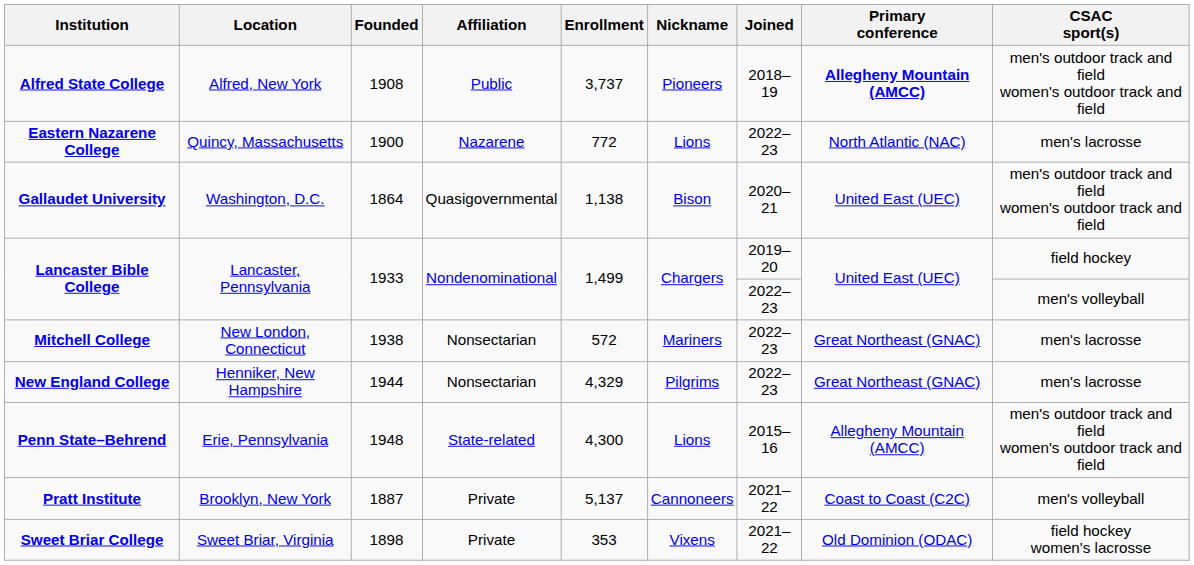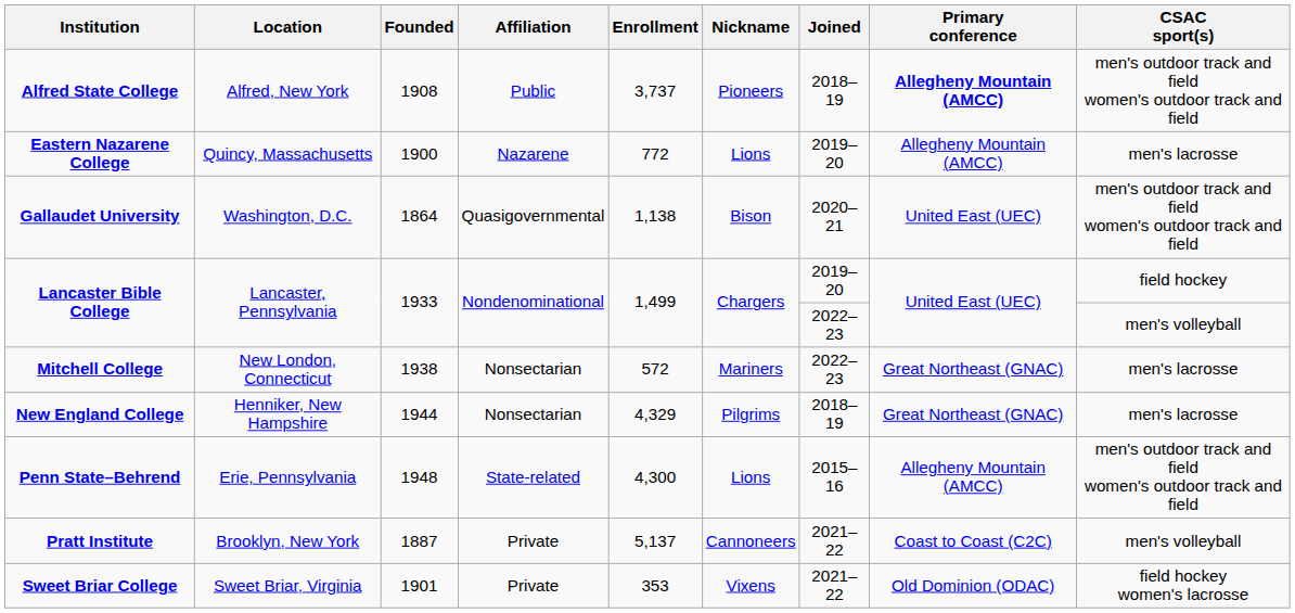 <table class="sortable wikitable" style="text-align:center;">
 <tr>
 <th>Institution</th>
 <th>Location</th>
 <th>Founded</th>
 <th>Affiliation</th>
 <th>Enrollment</th>
 <th>Nickname</th>
 <th>Joined</th>
 <th>Primary<br>conference</th>
 <th>CSAC<br>sport(s)</th>
 </tr>
 <tr>
 <td><strong><a href='#'>Alfred State College</a></strong></td>
 <td><a href='#'>Alfred, New York</a></td>
 <td>1908</td>
 <td><a href='#'>Public</a></td>
 <td>3,737</td>
 <td><a href='#'>Pioneers</a></td>
 <td>2018–19</td>
 <td><strong><a href='#'>Allegheny Mountain (AMCC)</a></strong></td>
 <td>men's outdoor track and field<br>women's outdoor track and field</td>
 </tr>
 <tr>
 <td><strong><a href='#'>Eastern Nazarene College</a></strong></td>
 <td><a href='#'>Quincy, Massachusetts</a></td>
 <td>1900</td>
 <td><a href='#'>Nazarene</a></td>
 <td>772</td>
 <td><a href='#'>Lions</a></td>
-<td>2022–23</td>
-<td><a href='#'>North Atlantic (NAC)</a></td>
+<td>2019–20</td>
+<td><a href='#'>Allegheny Mountain (AMCC)</a></td>
 <td>men's lacrosse</td>
 </tr>
 <tr>
 <td><strong><a href='#'>Gallaudet University</a></strong></td>
 <td><a href='#'>Washington, D.C.</a></td>
 <td>1864</td>
 <td>Quasigovernmental</td>
 <td>1,138</td>
 <td><a href='#'>Bison</a></td>
 <td>2020–21</td>
 <td><a href='#'>United East (UEC)</a></td>
 <td>men's outdoor track and field<br>women's outdoor track and field</td>
 </tr>
 <tr>
 <td rowspan=2><strong><a href='#'>Lancaster Bible College</a></strong></td>
 <td rowspan=2><a href='#'>Lancaster, Pennsylvania</a></td>
 <td rowspan=2>1933</td>
 <td rowspan=2><a href='#'>Nondenominational</a></td>
 <td rowspan=2>1,499</td>
 <td rowspan=2><a href='#'>Chargers</a></td>
 <td>2019–20</td>
 <td rowspan=2><a href='#'>United East (UEC)</a></td>
 <td>field hockey</td>
 </tr>
 <tr>
 <td>2022–23</td>
 <td>men's volleyball</td>
 </tr>
 <tr>
 <td><strong><a href='#'>Mitchell College</a></strong></td>
 <td><a href='#'>New London, Connecticut</a></td>
 <td>1938</td>
 <td>Nonsectarian</td>
 <td>572</td>
 <td><a href='#'>Mariners</a></td>
 <td>2022–23</td>
 <td><a href='#'>Great Northeast (GNAC)</a></td>
 <td>men's lacrosse</td>
 </tr>
 <tr>
 <td><strong><a href='#'>New England College</a></strong></td>
 <td><a href='#'>Henniker, New Hampshire</a></td>
 <td>1944</td>
 <td>Nonsectarian</td>
 <td>4,329</td>
 <td><a href='#'>Pilgrims</a></td>
-<td>2022–23</td>
+<td>2018–19</td>
 <td><a href='#'>Great Northeast (GNAC)</a></td>
 <td>men's lacrosse</td>
 </tr>
 <tr>
 <td><strong><a href='#'>Penn State–Behrend</a></strong></td>
 <td><a href='#'>Erie, Pennsylvania</a></td>
 <td>1948</td>
 <td><a href='#'>State-related</a></td>
 <td>4,300</td>
 <td><a href='#'>Lions</a></td>
 <td>2015–16</td>
 <td><a href='#'>Allegheny Mountain (AMCC)</a></td>
 <td>men's outdoor track and field<br>women's outdoor track and field</td>
 </tr>
 <tr>
 <td><strong><a href='#'>Pratt Institute</a></strong></td>
 <td><a href='#'>Brooklyn, New York</a></td>
 <td>1887</td>
 <td>Private</td>
 <td>5,137</td>
 <td><a href='#'>Cannoneers</a></td>
 <td>2021–22</td>
 <td><a href='#'>Coast to Coast (C2C)</a></td>
 <td>men's volleyball</td>
 </tr>
 <tr>
 <td><strong><a href='#'>Sweet Briar College</a></strong></td>
 <td><a href='#'>Sweet Briar, Virginia</a></td>
-<td>1898</td>
+<td>1901</td>
 <td>Private</td>
 <td>353</td>
 <td><a href='#'>Vixens</a></td>
 <td>2021–22</td>
 <td><a href='#'>Old Dominion (ODAC)</a></td>
 <td>field hockey<br>women's lacrosse</td>
 </tr>
 </table>
